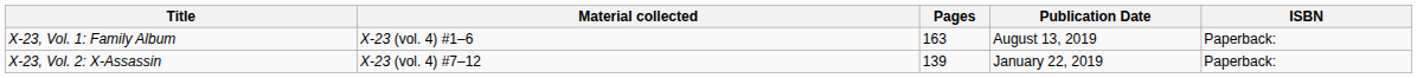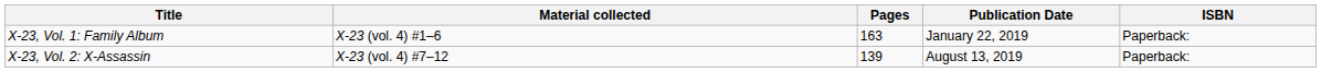 <table class="wikitable" width="100%">
 <tr>
 <th width="25%">Title</th>
 <th width="40%">Material collected</th>
 <th width="5%">Pages</th>
 <th width="15%">Publication Date</th>
 <th width="15%">ISBN</th>
 </tr>
 <tr>
 <td><em>X-23, Vol. 1: Family Album</em></td>
 <td><em>X-23</em> (vol. 4) #1–6</td>
 <td>163</td>
-<td>August 13, 2019</td>
+<td>January 22, 2019</td>
 <td>Paperback: </td>
 </tr>
 <tr>
 <td><em>X-23, Vol. 2: X-Assassin</em></td>
 <td><em>X-23</em> (vol. 4) #7–12</td>
 <td>139</td>
-<td>January 22, 2019</td>
+<td>August 13, 2019</td>
 <td>Paperback: </td>
 </tr>
 </table>
